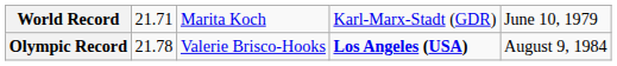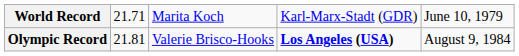 <table class="wikitable" style="font-size:95%;">
 <tr>
 <th>World Record</th>
 <td>21.71</td>
 <td> <a href='#'>Marita Koch</a></td>
 <td><a href='#'>Karl-Marx-Stadt</a> (<a href='#'>GDR</a>)</td>
 <td>June 10, 1979</td>
 </tr>
 <tr>
 <th>Olympic Record</th>
-<td>21.78</td>
+<td>21.81</td>
 <td> <a href='#'>Valerie Brisco-Hooks</a></td>
 <td><strong><a href='#'>Los Angeles</a> (<a href='#'>USA</a>)</strong></td>
 <td>August 9, 1984</td>
 </tr>
 </table>
